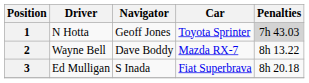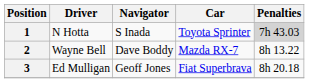 <table class="wikitable" border="1">
 <tr>
 <th>Position</th>
 <th>Driver</th>
 <th>Navigator</th>
 <th>Car</th>
 <th>Penalties</th>
 </tr>
 <tr>
 <th>1</th>
 <td>N Hotta</td>
-<td>Geoff Jones</td>
+<td>S Inada</td>
 <td><a href='#'>Toyota Sprinter</a></td>
 <td align="center" style="background: lightgrey;">7h 43.03</td>
 </tr>
 <tr>
 <th>2</th>
 <td>Wayne Bell</td>
 <td>Dave Boddy</td>
 <td><a href='#'>Mazda RX-7</a></td>
 <td align="center">8h 13.22</td>
 </tr>
 <tr>
 <th>3</th>
 <td>Ed Mulligan</td>
-<td>S Inada</td>
+<td>Geoff Jones</td>
 <td><a href='#'>Fiat Superbrava</a></td>
 <td align="center">8h 20.18</td>
 </tr>
 <tr>
 </tr>
 </table>
